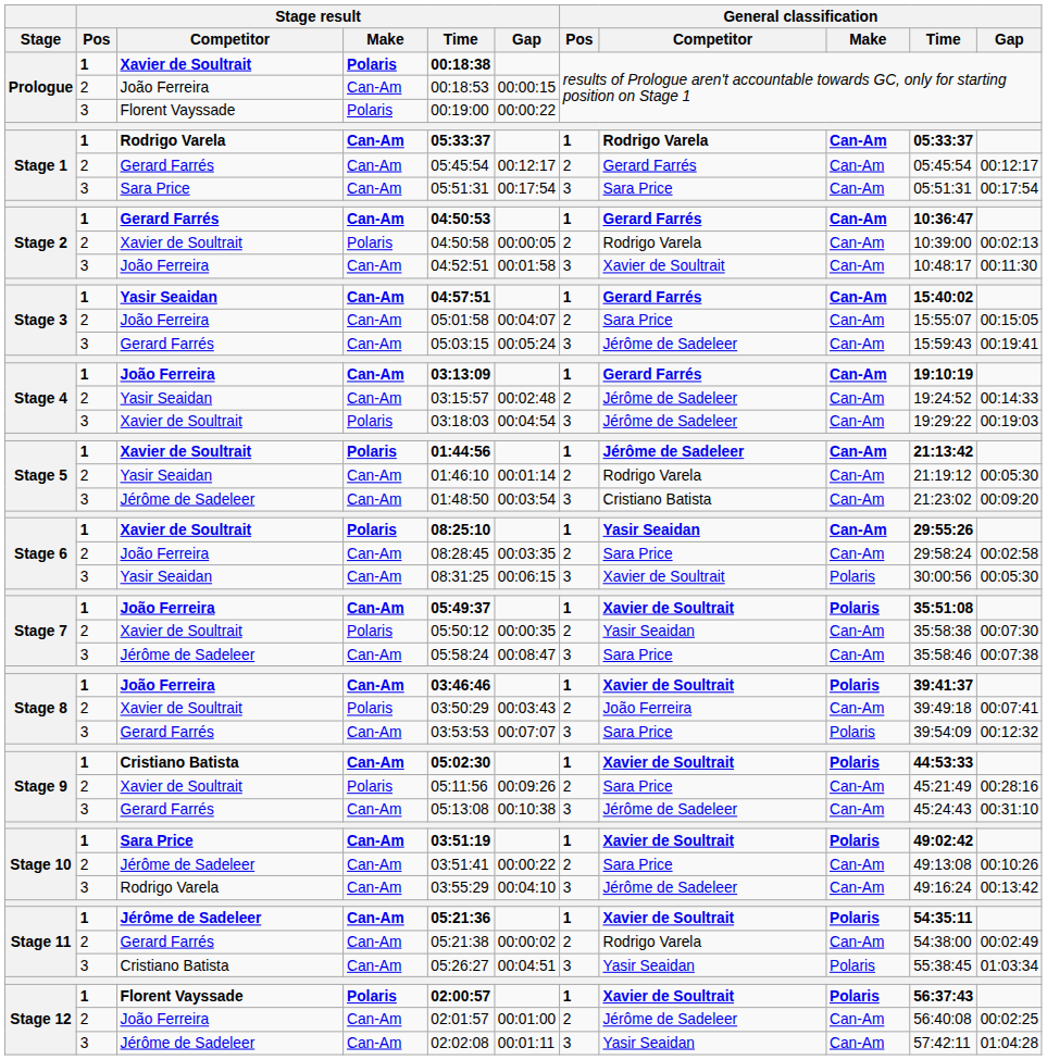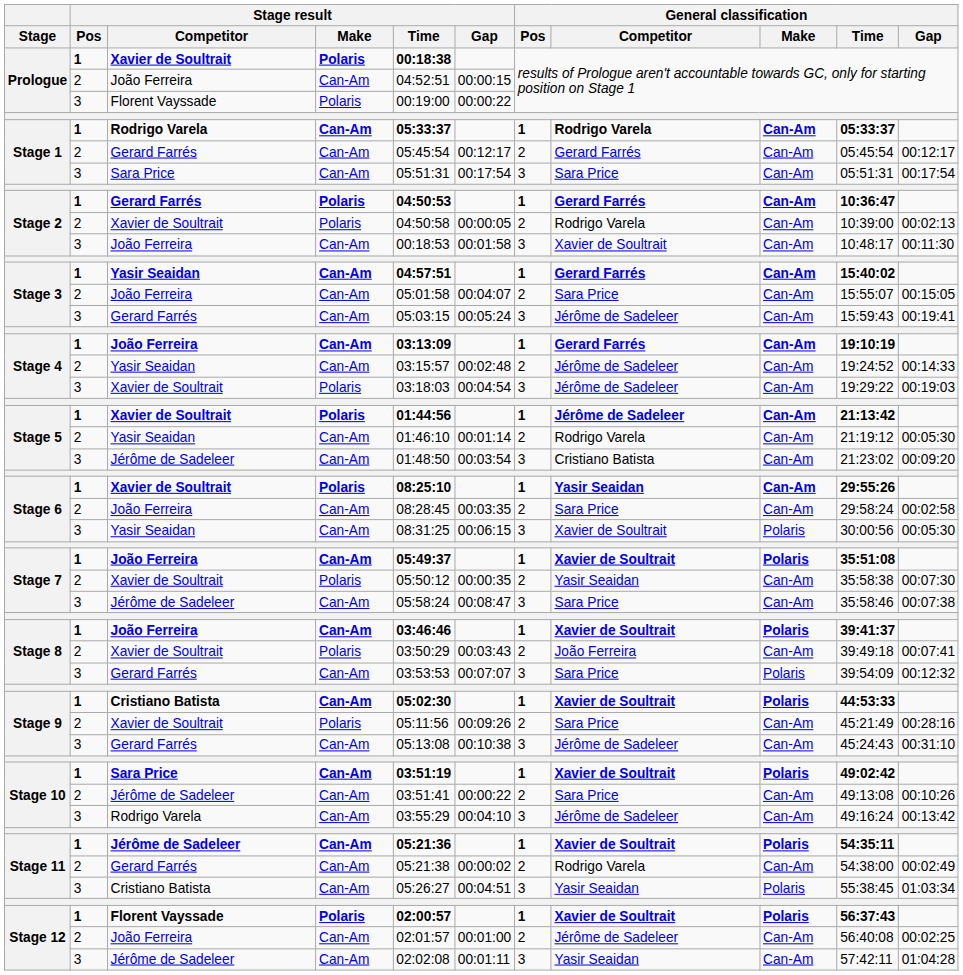 <table class="wikitable" style="font-size:85%;">
 <tr>
 <th></th>
 <th colspan=5>Stage result</th>
 <th colspan=5>General classification</th>
 </tr>
 <tr>
 <th width="40px">Stage</th>
 <th width="30px">Pos</th>
 <th width="200px">Competitor</th>
 <th width="70px">Make</th>
 <th width="40px">Time</th>
 <th width="40px">Gap</th>
 <th width="30px">Pos</th>
 <th width="200px">Competitor</th>
 <th width="70px">Make</th>
 <th width="40px">Time</th>
 <th width="40px">Gap</th>
 </tr>
 <tr>
 <th rowspan=3>Prologue</th>
 <td><strong>1</strong></td>
 <td><strong> <a href='#'>Xavier de Soultrait</a></strong></td>
 <td><strong><a href='#'>Polaris</a></strong></td>
 <td><strong>00:18:38</strong></td>
 <td></td>
 <td colspan=5 rowspan=3><em>results of Prologue aren't accountable towards GC, only for starting position on Stage 1</em></td>
 </tr>
 <tr>
 <td>2</td>
 <td> João Ferreira</td>
 <td><a href='#'>Can-Am</a></td>
-<td>00:18:53</td>
+<td>04:52:51</td>
 <td>00:00:15</td>
 </tr>
 <tr>
 <td>3</td>
 <td> Florent Vayssade</td>
 <td><a href='#'>Polaris</a></td>
 <td>00:19:00</td>
 <td>00:00:22</td>
 </tr>
 <tr>
 <th colspan=11></th>
 </tr>
 <tr>
 <th rowspan="3">Stage 1</th>
 <td><strong>1</strong></td>
 <td><strong> Rodrigo Varela</strong></td>
 <td><a href='#'><strong>Can-Am</strong></a></td>
 <td><strong>05:33:37</strong></td>
 <td></td>
 <td><strong>1</strong></td>
 <td><strong> Rodrigo Varela</strong></td>
 <td><a href='#'><strong>Can-Am</strong></a></td>
 <td><strong>05:33:37</strong></td>
 <td></td>
 </tr>
 <tr>
 <td>2</td>
 <td> <a href='#'>Gerard Farrés</a></td>
 <td><a href='#'>Can-Am</a></td>
 <td>05:45:54</td>
 <td>00:12:17</td>
 <td>2</td>
 <td> <a href='#'>Gerard Farrés</a></td>
 <td><a href='#'>Can-Am</a></td>
 <td>05:45:54</td>
 <td>00:12:17</td>
 </tr>
 <tr>
 <td>3</td>
 <td> <a href='#'>Sara Price</a></td>
 <td><a href='#'>Can-Am</a></td>
 <td>05:51:31</td>
 <td>00:17:54</td>
 <td>3</td>
 <td> <a href='#'>Sara Price</a></td>
 <td><a href='#'>Can-Am</a></td>
 <td>05:51:31</td>
 <td>00:17:54</td>
 </tr>
 <tr>
 <th colspan="11"></th>
 </tr>
 <tr>
 <th rowspan="3">Stage 2</th>
 <td><strong>1</strong></td>
 <td><strong> <a href='#'>Gerard Farrés</a></strong></td>
-<td><a href='#'><strong>Can-Am</strong></a></td>
+<td><strong><a href='#'>Polaris</a></strong></td>
 <td><strong>04:50:53</strong></td>
 <td></td>
 <td><strong>1</strong></td>
 <td><strong> <a href='#'>Gerard Farrés</a></strong></td>
 <td><a href='#'><strong>Can-Am</strong></a></td>
 <td><strong>10:36:47</strong></td>
 <td></td>
 </tr>
 <tr>
 <td>2</td>
 <td> <a href='#'>Xavier de Soultrait</a></td>
 <td><a href='#'>Polaris</a></td>
 <td>04:50:58</td>
 <td>00:00:05</td>
 <td>2</td>
 <td> Rodrigo Varela</td>
 <td><a href='#'>Can-Am</a></td>
 <td>10:39:00</td>
 <td>00:02:13</td>
 </tr>
 <tr>
 <td>3</td>
 <td> <a href='#'>João Ferreira</a></td>
 <td><a href='#'>Can-Am</a></td>
-<td>04:52:51</td>
+<td>00:18:53</td>
 <td>00:01:58</td>
 <td>3</td>
 <td> <a href='#'>Xavier de Soultrait</a></td>
 <td><a href='#'>Can-Am</a></td>
 <td>10:48:17</td>
 <td>00:11:30</td>
 </tr>
 <tr>
 <th colspan="11"></th>
 </tr>
 <tr>
 <th rowspan="3">Stage 3</th>
 <td><strong>1</strong></td>
 <td><strong> <a href='#'>Yasir Seaidan</a></strong></td>
 <td><a href='#'><strong>Can-Am</strong></a></td>
 <td><strong>04:57:51</strong></td>
 <td></td>
 <td><strong>1</strong></td>
 <td><strong> <a href='#'>Gerard Farrés</a></strong></td>
 <td><a href='#'><strong>Can-Am</strong></a></td>
 <td><strong>15:40:02</strong></td>
 <td></td>
 </tr>
 <tr>
 <td>2</td>
 <td> <a href='#'>João Ferreira</a></td>
 <td><a href='#'>Can-Am</a></td>
 <td>05:01:58</td>
 <td>00:04:07</td>
 <td>2</td>
 <td> <a href='#'>Sara Price</a></td>
 <td><a href='#'>Can-Am</a></td>
 <td>15:55:07</td>
 <td>00:15:05</td>
 </tr>
 <tr>
 <td>3</td>
 <td> <a href='#'>Gerard Farrés</a></td>
 <td><a href='#'>Can-Am</a></td>
 <td>05:03:15</td>
 <td>00:05:24</td>
 <td>3</td>
 <td> <a href='#'>Jérôme de Sadeleer</a></td>
 <td><a href='#'>Can-Am</a></td>
 <td>15:59:43</td>
 <td>00:19:41</td>
 </tr>
 <tr>
 <th colspan="11"></th>
 </tr>
 <tr>
 <th rowspan="3">Stage 4</th>
 <td><strong>1</strong></td>
 <td><strong> <a href='#'>João Ferreira</a></strong></td>
 <td><strong><a href='#'>Can-Am</a></strong></td>
 <td><strong>03:13:09</strong></td>
 <td></td>
 <td><strong>1</strong></td>
 <td><strong> <a href='#'>Gerard Farrés</a></strong></td>
 <td><a href='#'><strong>Can-Am</strong></a></td>
 <td><strong>19:10:19</strong></td>
 <td></td>
 </tr>
 <tr>
 <td>2</td>
 <td> <a href='#'>Yasir Seaidan</a></td>
 <td><a href='#'>Can-Am</a></td>
 <td>03:15:57</td>
 <td>00:02:48</td>
 <td>2</td>
 <td> <a href='#'>Jérôme de Sadeleer</a></td>
 <td><a href='#'>Can-Am</a></td>
 <td>19:24:52</td>
 <td>00:14:33</td>
 </tr>
 <tr>
 <td>3</td>
 <td> <a href='#'>Xavier de Soultrait</a></td>
 <td><a href='#'>Polaris</a></td>
 <td>03:18:03</td>
 <td>00:04:54</td>
 <td>3</td>
 <td> <a href='#'>Jérôme de Sadeleer</a></td>
 <td><a href='#'>Can-Am</a></td>
 <td>19:29:22</td>
 <td>00:19:03</td>
 </tr>
 <tr>
 <th colspan=11></th>
 </tr>
 <tr>
 <th rowspan="3">Stage 5</th>
 <td><strong>1</strong></td>
 <td><strong> <a href='#'>Xavier de Soultrait</a></strong></td>
 <td><strong><a href='#'>Polaris</a></strong></td>
 <td><strong>01:44:56</strong></td>
 <td></td>
 <td><strong>1</strong></td>
 <td><strong> <a href='#'>Jérôme de Sadeleer</a></strong></td>
 <td><strong><a href='#'>Can-Am</a></strong></td>
 <td><strong>21:13:42</strong></td>
 <td></td>
 </tr>
 <tr>
 <td>2</td>
 <td> <a href='#'>Yasir Seaidan</a></td>
 <td><a href='#'>Can-Am</a></td>
 <td>01:46:10</td>
 <td>00:01:14</td>
 <td>2</td>
 <td> Rodrigo Varela</td>
 <td><a href='#'>Can-Am</a></td>
 <td>21:19:12</td>
 <td>00:05:30</td>
 </tr>
 <tr>
 <td>3</td>
 <td> <a href='#'>Jérôme de Sadeleer</a></td>
 <td><a href='#'>Can-Am</a></td>
 <td>01:48:50</td>
 <td>00:03:54</td>
 <td>3</td>
 <td> Cristiano Batista</td>
 <td><a href='#'>Can-Am</a></td>
 <td>21:23:02</td>
 <td>00:09:20</td>
 </tr>
 <tr>
 <th colspan=11></th>
 </tr>
 <tr>
 <th rowspan="3">Stage 6</th>
 <td><strong>1</strong></td>
 <td><strong> <a href='#'>Xavier de Soultrait</a></strong></td>
 <td><strong><a href='#'>Polaris</a></strong></td>
 <td><strong>08:25:10</strong></td>
 <td></td>
 <td><strong>1</strong></td>
 <td><strong> <a href='#'>Yasir Seaidan</a></strong></td>
 <td><a href='#'><strong>Can-Am</strong></a></td>
 <td><strong>29:55:26</strong></td>
 <td></td>
 </tr>
 <tr>
 <td>2</td>
 <td> <a href='#'>João Ferreira</a></td>
 <td><a href='#'>Can-Am</a></td>
 <td>08:28:45</td>
 <td>00:03:35</td>
 <td>2</td>
 <td> <a href='#'>Sara Price</a></td>
 <td><a href='#'>Can-Am</a></td>
 <td>29:58:24</td>
 <td>00:02:58</td>
 </tr>
 <tr>
 <td>3</td>
 <td> <a href='#'>Yasir Seaidan</a></td>
 <td><a href='#'>Can-Am</a></td>
 <td>08:31:25</td>
 <td>00:06:15</td>
 <td>3</td>
 <td> <a href='#'>Xavier de Soultrait</a></td>
 <td><a href='#'>Polaris</a></td>
 <td>30:00:56</td>
 <td>00:05:30</td>
 </tr>
 <tr>
 <th colspan="11"></th>
 </tr>
 <tr>
 <th rowspan="3">Stage 7</th>
 <td><strong>1</strong></td>
 <td><strong> <a href='#'>João Ferreira</a></strong></td>
 <td><a href='#'><strong>Can-Am</strong></a></td>
 <td><strong>05:49:37</strong></td>
 <td></td>
 <td><strong>1</strong></td>
 <td><strong> <a href='#'>Xavier de Soultrait</a></strong></td>
 <td><strong><a href='#'>Polaris</a></strong></td>
 <td><strong>35:51:08</strong></td>
 <td></td>
 </tr>
 <tr>
 <td>2</td>
 <td> <a href='#'>Xavier de Soultrait</a></td>
 <td><a href='#'>Polaris</a></td>
 <td>05:50:12</td>
 <td>00:00:35</td>
 <td>2</td>
 <td> <a href='#'>Yasir Seaidan</a></td>
 <td><a href='#'>Can-Am</a></td>
 <td>35:58:38</td>
 <td>00:07:30</td>
 </tr>
 <tr>
 <td>3</td>
 <td> <a href='#'>Jérôme de Sadeleer</a></td>
 <td><a href='#'>Can-Am</a></td>
 <td>05:58:24</td>
 <td>00:08:47</td>
 <td>3</td>
 <td> <a href='#'>Sara Price</a></td>
 <td><a href='#'>Can-Am</a></td>
 <td>35:58:46</td>
 <td>00:07:38</td>
 </tr>
 <tr>
 <th colspan="11"></th>
 </tr>
 <tr>
 <th rowspan="3">Stage 8</th>
 <td><strong>1</strong></td>
 <td><strong> <a href='#'>João Ferreira</a></strong></td>
 <td><a href='#'><strong>Can-Am</strong></a></td>
 <td><strong>03:46:46</strong></td>
 <td></td>
 <td><strong>1</strong></td>
 <td><strong> <a href='#'>Xavier de Soultrait</a></strong></td>
 <td><strong><a href='#'>Polaris</a></strong></td>
 <td><strong>39:41:37</strong></td>
 <td></td>
 </tr>
 <tr>
 <td>2</td>
 <td> <a href='#'>Xavier de Soultrait</a></td>
 <td><a href='#'>Polaris</a></td>
 <td>03:50:29</td>
 <td>00:03:43</td>
 <td>2</td>
 <td> <a href='#'>João Ferreira</a></td>
 <td><a href='#'>Can-Am</a></td>
 <td>39:49:18</td>
 <td>00:07:41</td>
 </tr>
 <tr>
 <td>3</td>
 <td> <a href='#'>Gerard Farrés</a></td>
 <td><a href='#'>Can-Am</a></td>
 <td>03:53:53</td>
 <td>00:07:07</td>
 <td>3</td>
 <td> <a href='#'>Sara Price</a></td>
 <td><a href='#'>Polaris</a></td>
 <td>39:54:09</td>
 <td>00:12:32</td>
 </tr>
 <tr>
 <th colspan="11"></th>
 </tr>
 <tr>
 <th rowspan="3">Stage 9</th>
 <td><strong>1</strong></td>
 <td><strong> Cristiano Batista</strong></td>
 <td><a href='#'><strong>Can-Am</strong></a></td>
 <td><strong>05:02:30</strong></td>
 <td></td>
 <td><strong>1</strong></td>
 <td><strong> <a href='#'>Xavier de Soultrait</a></strong></td>
 <td><strong><a href='#'>Polaris</a></strong></td>
 <td><strong>44:53:33</strong></td>
 <td></td>
 </tr>
 <tr>
 <td>2</td>
 <td> <a href='#'>Xavier de Soultrait</a></td>
 <td><a href='#'>Polaris</a></td>
 <td>05:11:56</td>
 <td>00:09:26</td>
 <td>2</td>
 <td> <a href='#'>Sara Price</a></td>
 <td><a href='#'>Can-Am</a></td>
 <td>45:21:49</td>
 <td>00:28:16</td>
 </tr>
 <tr>
 <td>3</td>
 <td> <a href='#'>Gerard Farrés</a></td>
 <td><a href='#'>Can-Am</a></td>
 <td>05:13:08</td>
 <td>00:10:38</td>
 <td>3</td>
 <td> <a href='#'>Jérôme de Sadeleer</a></td>
 <td><a href='#'>Can-Am</a></td>
 <td>45:24:43</td>
 <td>00:31:10</td>
 </tr>
 <tr>
 <th colspan="11"></th>
 </tr>
 <tr>
 <th rowspan="3">Stage 10</th>
 <td><strong>1</strong></td>
 <td><strong> <a href='#'>Sara Price</a></strong></td>
 <td><strong><a href='#'>Can-Am</a></strong></td>
 <td><strong>03:51:19</strong></td>
 <td></td>
 <td><strong>1</strong></td>
 <td><strong> <a href='#'>Xavier de Soultrait</a></strong></td>
 <td><strong><a href='#'>Polaris</a></strong></td>
 <td><strong>49:02:42</strong></td>
 <td></td>
 </tr>
 <tr>
 <td>2</td>
 <td> <a href='#'>Jérôme de Sadeleer</a></td>
 <td><a href='#'>Can-Am</a></td>
 <td>03:51:41</td>
 <td>00:00:22</td>
 <td>2</td>
 <td> <a href='#'>Sara Price</a></td>
 <td><a href='#'>Can-Am</a></td>
 <td>49:13:08</td>
 <td>00:10:26</td>
 </tr>
 <tr>
 <td>3</td>
 <td> Rodrigo Varela</td>
 <td><a href='#'>Can-Am</a></td>
 <td>03:55:29</td>
 <td>00:04:10</td>
 <td>3</td>
 <td> <a href='#'>Jérôme de Sadeleer</a></td>
 <td><a href='#'>Can-Am</a></td>
 <td>49:16:24</td>
 <td>00:13:42</td>
 </tr>
 <tr>
 <th colspan="11"></th>
 </tr>
 <tr>
 <th rowspan="3">Stage 11</th>
 <td><strong>1</strong></td>
 <td><strong> <a href='#'>Jérôme de Sadeleer</a></strong></td>
 <td><strong><a href='#'>Can-Am</a></strong></td>
 <td><strong>05:21:36</strong></td>
 <td></td>
 <td><strong>1</strong></td>
 <td><strong> <a href='#'>Xavier de Soultrait</a></strong></td>
 <td><strong><a href='#'>Polaris</a></strong></td>
 <td><strong>54:35:11</strong></td>
 <td></td>
 </tr>
 <tr>
 <td>2</td>
 <td> <a href='#'>Gerard Farrés</a></td>
 <td><a href='#'>Can-Am</a></td>
 <td>05:21:38</td>
 <td>00:00:02</td>
 <td>2</td>
 <td> Rodrigo Varela</td>
 <td><a href='#'>Can-Am</a></td>
 <td>54:38:00</td>
 <td>00:02:49</td>
 </tr>
 <tr>
 <td>3</td>
 <td> Cristiano Batista</td>
 <td><a href='#'>Can-Am</a></td>
 <td>05:26:27</td>
 <td>00:04:51</td>
 <td>3</td>
 <td> <a href='#'>Yasir Seaidan</a></td>
 <td><a href='#'>Polaris</a></td>
 <td>55:38:45</td>
 <td>01:03:34</td>
 </tr>
 <tr>
 <th colspan="11"></th>
 </tr>
 <tr>
 <th rowspan="3">Stage 12</th>
 <td><strong>1</strong></td>
 <td><strong> Florent Vayssade</strong></td>
 <td><strong><a href='#'>Polaris</a></strong></td>
 <td><strong>02:00:57</strong></td>
 <td></td>
 <td><strong>1</strong></td>
 <td><strong> <a href='#'>Xavier de Soultrait</a></strong></td>
 <td><strong><a href='#'>Polaris</a></strong></td>
 <td><strong>56:37:43</strong></td>
 <td></td>
 </tr>
 <tr>
 <td>2</td>
 <td> <a href='#'>João Ferreira</a></td>
 <td><a href='#'>Can-Am</a></td>
 <td>02:01:57</td>
 <td>00:01:00</td>
 <td>2</td>
 <td> <a href='#'>Jérôme de Sadeleer</a></td>
 <td><a href='#'>Can-Am</a></td>
 <td>56:40:08</td>
 <td>00:02:25</td>
 </tr>
 <tr>
 <td>3</td>
 <td> <a href='#'>Jérôme de Sadeleer</a></td>
 <td><a href='#'>Can-Am</a></td>
 <td>02:02:08</td>
 <td>00:01:11</td>
 <td>3</td>
 <td> <a href='#'>Yasir Seaidan</a></td>
 <td><a href='#'>Can-Am</a></td>
 <td>57:42:11</td>
 <td>01:04:28</td>
 </tr>
 </table>
